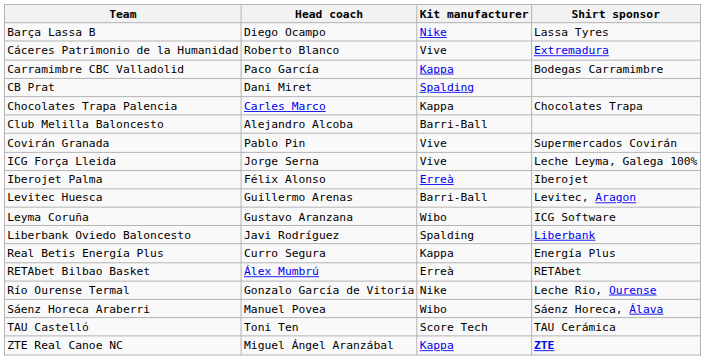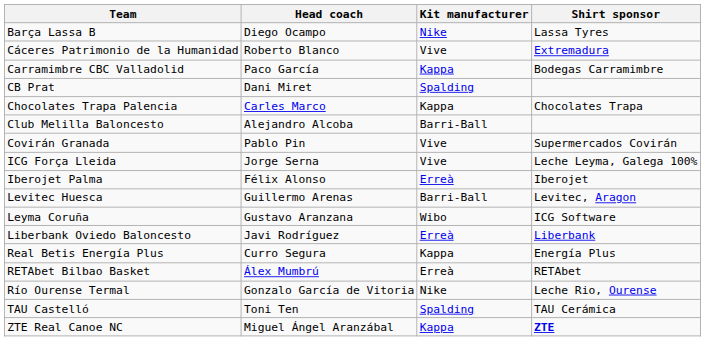 <table class="wikitable sortable">
 <tr>
 <th>Team</th>
 <th>Head coach</th>
 <th>Kit manufacturer</th>
 <th>Shirt sponsor</th>
 </tr>
 <tr>
 <td>Barça Lassa B</td>
 <td>Diego Ocampo</td>
 <td><a href='#'>Nike</a></td>
 <td>Lassa Tyres</td>
 </tr>
 <tr>
 <td>Cáceres Patrimonio de la Humanidad</td>
 <td>Roberto Blanco</td>
 <td>Vive</td>
 <td><a href='#'>Extremadura</a></td>
 </tr>
 <tr>
 <td>Carramimbre CBC Valladolid</td>
 <td>Paco García</td>
 <td><a href='#'>Kappa</a></td>
 <td>Bodegas Carramimbre</td>
 </tr>
 <tr>
 <td>CB Prat</td>
 <td>Dani Miret</td>
 <td><a href='#'>Spalding</a></td>
 <td></td>
 </tr>
 <tr>
 <td>Chocolates Trapa Palencia</td>
 <td><a href='#'>Carles Marco</a></td>
 <td>Kappa</td>
 <td>Chocolates Trapa</td>
 </tr>
 <tr>
 <td>Club Melilla Baloncesto</td>
 <td>Alejandro Alcoba</td>
 <td>Barri-Ball</td>
 <td></td>
 </tr>
 <tr>
 <td>Covirán Granada</td>
 <td>Pablo Pin</td>
 <td>Vive</td>
 <td>Supermercados Covirán</td>
 </tr>
 <tr>
 <td>ICG Força Lleida</td>
 <td>Jorge Serna</td>
 <td>Vive</td>
 <td>Leche Leyma, Galega 100%</td>
 </tr>
 <tr>
 <td>Iberojet Palma</td>
 <td>Félix Alonso</td>
 <td><a href='#'>Erreà</a></td>
 <td>Iberojet</td>
 </tr>
 <tr>
 <td>Levitec Huesca</td>
 <td>Guillermo Arenas</td>
 <td>Barri-Ball</td>
 <td>Levitec, <a href='#'>Aragon</a></td>
 </tr>
 <tr>
 <td>Leyma Coruña</td>
 <td>Gustavo Aranzana</td>
 <td>Wibo</td>
 <td>ICG Software</td>
 </tr>
 <tr>
 <td>Liberbank Oviedo Baloncesto</td>
 <td>Javi Rodríguez</td>
-<td>Spalding</td>
+<td><a href='#'>Erreà</a></td>
 <td><a href='#'>Liberbank</a></td>
 </tr>
 <tr>
 <td>Real Betis Energía Plus</td>
 <td>Curro Segura</td>
 <td>Kappa</td>
 <td>Energía Plus</td>
 </tr>
 <tr>
 <td>RETAbet Bilbao Basket</td>
 <td><a href='#'>Álex Mumbrú</a></td>
 <td>Erreà</td>
 <td>RETAbet</td>
 </tr>
 <tr>
 <td>Río Ourense Termal</td>
 <td>Gonzalo García de Vitoria</td>
 <td>Nike</td>
 <td>Leche Rio, <a href='#'>Ourense</a></td>
 </tr>
 <tr>
-<td>Sáenz Horeca Araberri</td>
-<td>Manuel Povea</td>
-<td>Wibo</td>
-<td>Sáenz Horeca, <a href='#'>Álava</a></td>
-</tr>
-<tr>
 <td>TAU Castelló</td>
 <td>Toni Ten</td>
-<td>Score Tech</td>
+<td><a href='#'>Spalding</a></td>
 <td>TAU Cerámica</td>
 </tr>
 <tr>
 <td>ZTE Real Canoe NC</td>
 <td>Miguel Ángel Aranzábal</td>
 <td><a href='#'>Kappa</a></td>
 <td><strong><a href='#'>ZTE</a></strong></td>
 </tr>
 </table>
